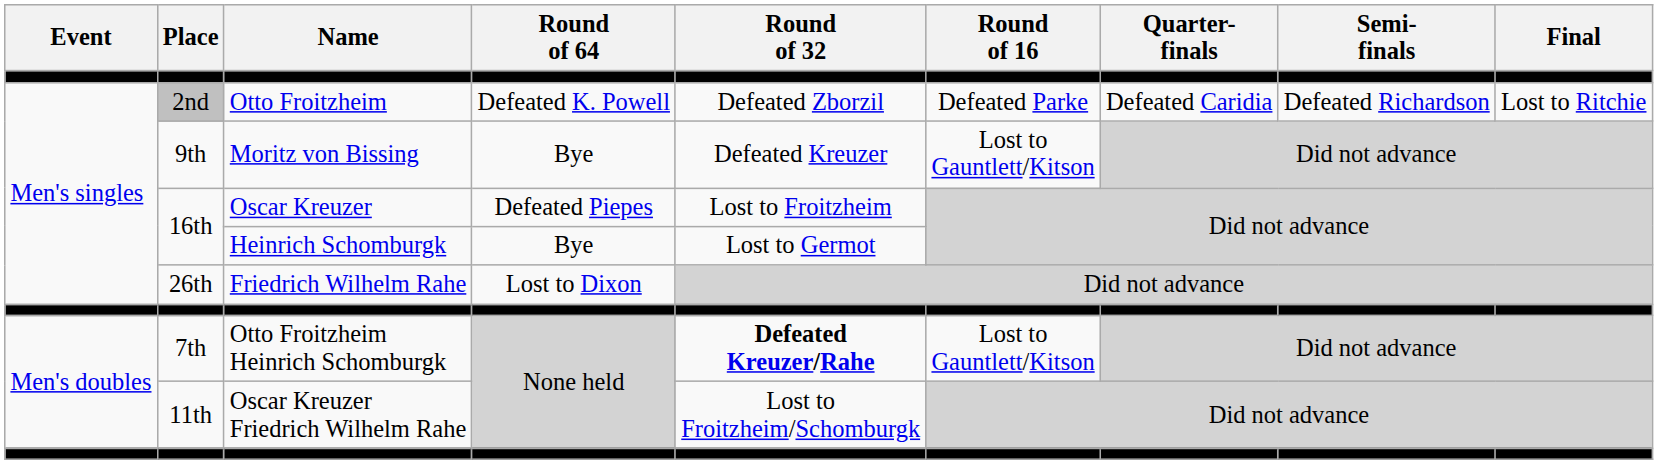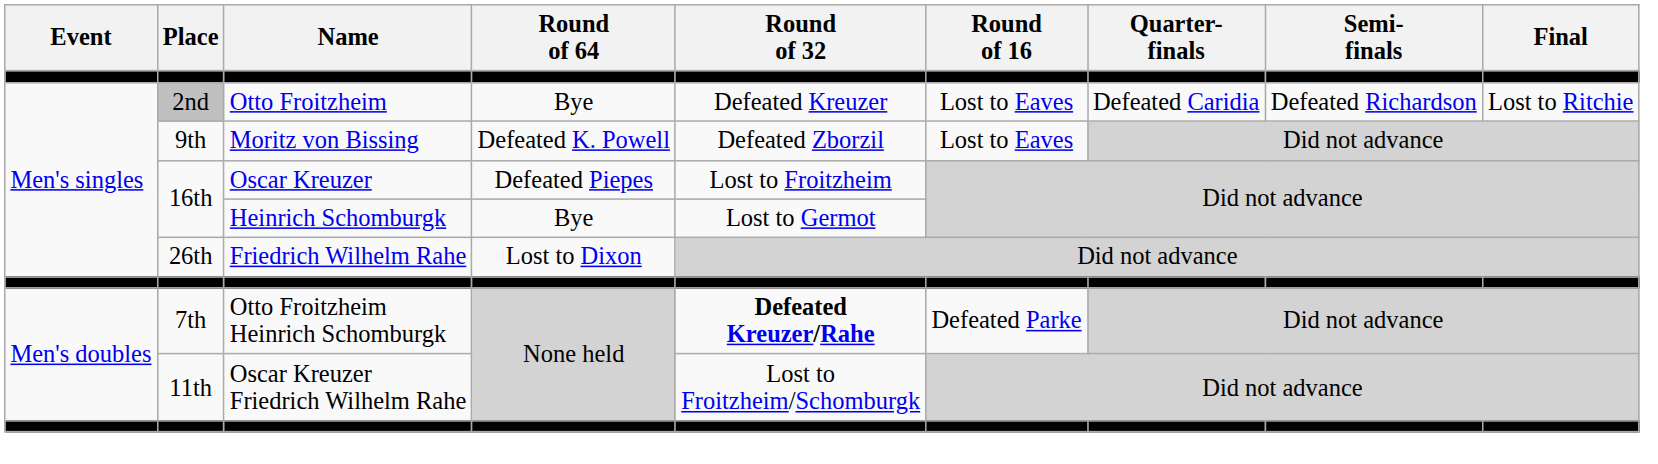 <table class=wikitable>
 <tr>
 <th>Event</th>
 <th>Place</th>
 <th>Name</th>
 <th>Round <br> of 64</th>
 <th>Round <br> of 32</th>
 <th>Round <br> of 16</th>
 <th>Quarter-<br>finals</th>
 <th>Semi-<br>finals</th>
 <th>Final</th>
 </tr>
 <tr bgcolor=black>
 <td></td>
 <td></td>
 <td></td>
 <td></td>
 <td></td>
 <td></td>
 <td></td>
 <td></td>
 <td></td>
 </tr>
 <tr align=center>
 <td rowspan=5 align=left><a href='#'>Men's singles</a></td>
 <td bgcolor=silver>2nd</td>
 <td align=left><a href='#'>Otto Froitzheim</a></td>
-<td>Defeated <a href='#'>K. Powell</a></td>
-<td>Defeated <a href='#'>Zborzil</a></td>
-<td>Defeated <a href='#'>Parke</a></td>
+<td>Bye</td>
+<td>Defeated <a href='#'>Kreuzer</a></td>
+<td>Lost to <a href='#'>Eaves</a></td>
 <td>Defeated <a href='#'>Caridia</a></td>
 <td>Defeated <a href='#'>Richardson</a></td>
 <td>Lost to <a href='#'>Ritchie</a></td>
 </tr>
 <tr align=center>
 <td>9th</td>
 <td align=left><a href='#'>Moritz von Bissing</a></td>
-<td>Bye</td>
-<td>Defeated <a href='#'>Kreuzer</a></td>
-<td>Lost to <br> <a href='#'>Gauntlett</a>/<a href='#'>Kitson</a></td>
+<td>Defeated <a href='#'>K. Powell</a></td>
+<td>Defeated <a href='#'>Zborzil</a></td>
+<td>Lost to <a href='#'>Eaves</a></td>
 <td colspan=3 bgcolor=lightgray>Did not advance</td>
 </tr>
 <tr align=center>
 <td rowspan=2>16th</td>
 <td align=left><a href='#'>Oscar Kreuzer</a></td>
 <td>Defeated <a href='#'>Piepes</a></td>
 <td>Lost to <a href='#'>Froitzheim</a></td>
 <td colspan=4 rowspan=2 bgcolor=lightgray>Did not advance</td>
 </tr>
 <tr align=center>
 <td align=left><a href='#'>Heinrich Schomburgk</a></td>
 <td>Bye</td>
 <td>Lost to <a href='#'>Germot</a></td>
 </tr>
 <tr align=center>
 <td>26th</td>
 <td align=left><a href='#'>Friedrich Wilhelm Rahe</a></td>
 <td>Lost to <a href='#'>Dixon</a></td>
 <td colspan=5 bgcolor=lightgray>Did not advance</td>
 </tr>
 <tr bgcolor=black>
 <td></td>
 <td></td>
 <td></td>
 <td></td>
 <td></td>
 <td></td>
 <td></td>
 <td></td>
 <td></td>
 </tr>
 <tr align=center>
 <td rowspan=2 align=left><a href='#'>Men's doubles</a></td>
 <td>7th</td>
 <td align=left>Otto Froitzheim <br> Heinrich Schomburgk</td>
 <td rowspan=2 bgcolor=lightgray>None held</td>
 <td><strong>Defeated <br> <a href='#'>Kreuzer</a>/<a href='#'>Rahe</a></strong></td>
-<td>Lost to <br> <a href='#'>Gauntlett</a>/<a href='#'>Kitson</a></td>
+<td>Defeated <a href='#'>Parke</a></td>
 <td colspan=3 bgcolor=lightgray>Did not advance</td>
 </tr>
 <tr align=center>
 <td>11th</td>
 <td align=left>Oscar Kreuzer <br> Friedrich Wilhelm Rahe</td>
 <td>Lost to <br> <a href='#'>Froitzheim</a>/<a href='#'>Schomburgk</a></td>
 <td colspan=4 bgcolor=lightgray>Did not advance</td>
 </tr>
 <tr bgcolor=black>
 <td></td>
 <td></td>
 <td></td>
 <td></td>
 <td></td>
 <td></td>
 <td></td>
 <td></td>
 <td></td>
 </tr>
 </table>
